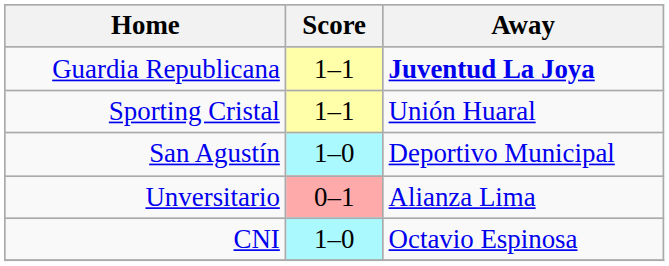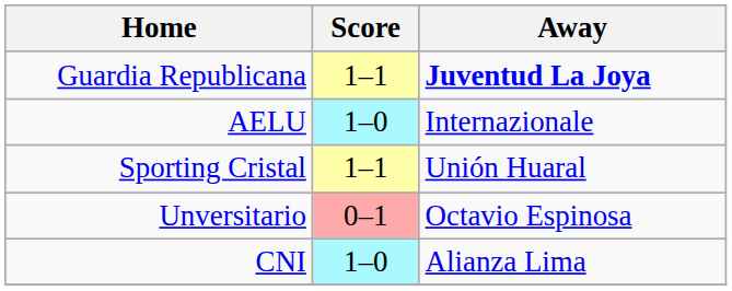 <table class="wikitable" style="text-align: center">
 <tr>
 <th width=160>Home</th>
 <th width=50>Score</th>
 <th width=160>Away</th>
 </tr>
 <tr>
 <td style="text-align:right"><a href='#'>Guardia Republicana</a></td>
 <td bgcolor=FFFFAA>1–1</td>
 <td style="text-align:left"><strong><a href='#'>Juventud La Joya</a></strong></td>
 </tr>
 <tr>
+<td style="text-align:right"><a href='#'>AELU</a></td>
+<td bgcolor=AAF9FF>1–0</td>
+<td style="text-align:left"><a href='#'>Internazionale</a></td>
+</tr>
+<tr>
 <td style="text-align:right"><a href='#'>Sporting Cristal</a></td>
 <td bgcolor=FFFFAA>1–1</td>
 <td style="text-align:left"><a href='#'>Unión Huaral</a></td>
 </tr>
 <tr>
-<td style="text-align:right"><a href='#'>San Agustín</a></td>
-<td bgcolor=AAF9FF>1–0</td>
-<td style="text-align:left"><a href='#'>Deportivo Municipal</a></td>
-</tr>
-<tr>
 <td style="text-align:right"><a href='#'>Unversitario</a></td>
 <td bgcolor=FFAAAA>0–1</td>
-<td style="text-align:left"><a href='#'>Alianza Lima</a></td>
+<td style="text-align:left"><a href='#'>Octavio Espinosa</a></td>
 </tr>
 <tr>
 <td style="text-align:right"><a href='#'>CNI</a></td>
 <td bgcolor=AAF9FF>1–0</td>
-<td style="text-align:left"><a href='#'>Octavio Espinosa</a></td>
+<td style="text-align:left"><a href='#'>Alianza Lima</a></td>
 </tr>
 <tr>
 </tr>
 </table>
